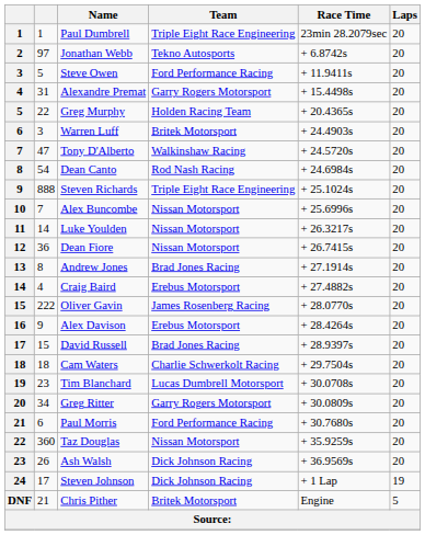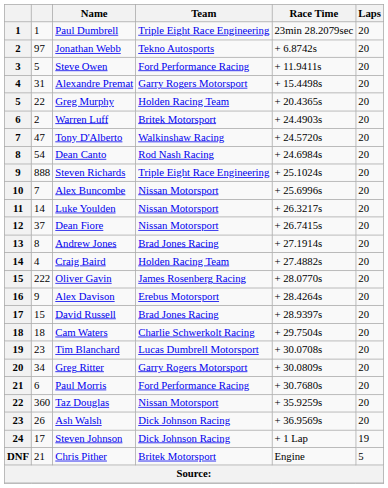 <table class="wikitable" style="font-size: 85%;">
 <tr>
 <th></th>
 <th></th>
 <th>Name</th>
 <th>Team</th>
 <th>Race Time</th>
 <th>Laps</th>
 </tr>
 <tr>
 <th>1</th>
 <td>1</td>
 <td> <a href='#'>Paul Dumbrell</a></td>
 <td><a href='#'>Triple Eight Race Engineering</a></td>
 <td>23min 28.2079sec</td>
 <td>20</td>
 </tr>
 <tr>
 <th>2</th>
 <td>97</td>
 <td> <a href='#'>Jonathan Webb</a></td>
 <td><a href='#'>Tekno Autosports</a></td>
 <td>+ 6.8742s</td>
 <td>20</td>
 </tr>
 <tr>
 <th>3</th>
 <td>5</td>
 <td> <a href='#'>Steve Owen</a></td>
 <td><a href='#'>Ford Performance Racing</a></td>
 <td>+ 11.9411s</td>
 <td>20</td>
 </tr>
 <tr>
 <th>4</th>
 <td>31</td>
 <td> <a href='#'>Alexandre Premat</a></td>
 <td><a href='#'>Garry Rogers Motorsport</a></td>
 <td>+ 15.4498s</td>
 <td>20</td>
 </tr>
 <tr>
 <th>5</th>
 <td>22</td>
 <td> <a href='#'>Greg Murphy</a></td>
 <td><a href='#'>Holden Racing Team</a></td>
 <td>+ 20.4365s</td>
 <td>20</td>
 </tr>
 <tr>
 <th>6</th>
-<td>3</td>
+<td>2</td>
 <td> <a href='#'>Warren Luff</a></td>
 <td><a href='#'>Britek Motorsport</a></td>
 <td>+ 24.4903s</td>
 <td>20</td>
 </tr>
 <tr>
 <th>7</th>
 <td>47</td>
 <td> <a href='#'>Tony D'Alberto</a></td>
 <td><a href='#'>Walkinshaw Racing</a></td>
 <td>+ 24.5720s</td>
 <td>20</td>
 </tr>
 <tr>
 <th>8</th>
 <td>54</td>
 <td> <a href='#'>Dean Canto</a></td>
 <td><a href='#'>Rod Nash Racing</a></td>
 <td>+ 24.6984s</td>
 <td>20</td>
 </tr>
 <tr>
 <th>9</th>
 <td>888</td>
 <td> <a href='#'>Steven Richards</a></td>
 <td><a href='#'>Triple Eight Race Engineering</a></td>
 <td>+ 25.1024s</td>
 <td>20</td>
 </tr>
 <tr>
 <th>10</th>
 <td>7</td>
 <td> <a href='#'>Alex Buncombe</a></td>
 <td><a href='#'>Nissan Motorsport</a></td>
 <td>+ 25.6996s</td>
 <td>20</td>
 </tr>
 <tr>
 <th>11</th>
 <td>14</td>
 <td> <a href='#'>Luke Youlden</a></td>
 <td><a href='#'>Nissan Motorsport</a></td>
 <td>+ 26.3217s</td>
 <td>20</td>
 </tr>
 <tr>
 <th>12</th>
-<td>36</td>
+<td>37</td>
 <td> <a href='#'>Dean Fiore</a></td>
 <td><a href='#'>Nissan Motorsport</a></td>
 <td>+ 26.7415s</td>
 <td>20</td>
 </tr>
 <tr>
 <th>13</th>
 <td>8</td>
 <td> <a href='#'>Andrew Jones</a></td>
 <td><a href='#'>Brad Jones Racing</a></td>
 <td>+ 27.1914s</td>
 <td>20</td>
 </tr>
 <tr>
 <th>14</th>
 <td>4</td>
 <td> <a href='#'>Craig Baird</a></td>
-<td><a href='#'>Erebus Motorsport</a></td>
+<td><a href='#'>Holden Racing Team</a></td>
 <td>+ 27.4882s</td>
 <td>20</td>
 </tr>
 <tr>
 <th>15</th>
 <td>222</td>
 <td> <a href='#'>Oliver Gavin</a></td>
 <td><a href='#'>James Rosenberg Racing</a></td>
 <td>+ 28.0770s</td>
 <td>20</td>
 </tr>
 <tr>
 <th>16</th>
 <td>9</td>
 <td> <a href='#'>Alex Davison</a></td>
 <td><a href='#'>Erebus Motorsport</a></td>
 <td>+ 28.4264s</td>
 <td>20</td>
 </tr>
 <tr>
 <th>17</th>
 <td>15</td>
 <td> <a href='#'>David Russell</a></td>
 <td><a href='#'>Brad Jones Racing</a></td>
 <td>+ 28.9397s</td>
 <td>20</td>
 </tr>
 <tr>
 <th>18</th>
 <td>18</td>
 <td> <a href='#'>Cam Waters</a></td>
 <td><a href='#'>Charlie Schwerkolt Racing</a></td>
 <td>+ 29.7504s</td>
 <td>20</td>
 </tr>
 <tr>
 <th>19</th>
 <td>23</td>
 <td> <a href='#'>Tim Blanchard</a></td>
 <td><a href='#'>Lucas Dumbrell Motorsport</a></td>
 <td>+ 30.0708s</td>
 <td>20</td>
 </tr>
 <tr>
 <th>20</th>
 <td>34</td>
 <td> <a href='#'>Greg Ritter</a></td>
 <td><a href='#'>Garry Rogers Motorsport</a></td>
 <td>+ 30.0809s</td>
 <td>20</td>
 </tr>
 <tr>
 <th>21</th>
 <td>6</td>
 <td> <a href='#'>Paul Morris</a></td>
 <td><a href='#'>Ford Performance Racing</a></td>
 <td>+ 30.7680s</td>
 <td>20</td>
 </tr>
 <tr>
 <th>22</th>
 <td>360</td>
 <td> <a href='#'>Taz Douglas</a></td>
 <td><a href='#'>Nissan Motorsport</a></td>
 <td>+ 35.9259s</td>
 <td>20</td>
 </tr>
 <tr>
 <th>23</th>
 <td>26</td>
 <td> <a href='#'>Ash Walsh</a></td>
 <td><a href='#'>Dick Johnson Racing</a></td>
 <td>+ 36.9569s</td>
 <td>20</td>
 </tr>
 <tr>
 <th>24</th>
 <td>17</td>
 <td> <a href='#'>Steven Johnson</a></td>
 <td><a href='#'>Dick Johnson Racing</a></td>
 <td>+ 1 Lap</td>
 <td>19</td>
 </tr>
 <tr>
 <th>DNF</th>
 <td>21</td>
 <td> <a href='#'>Chris Pither</a></td>
 <td><a href='#'>Britek Motorsport</a></td>
 <td>Engine</td>
 <td>5</td>
 </tr>
 <tr>
 <th colspan="6">Source:</th>
 </tr>
 <tr>
 </tr>
 </table>
